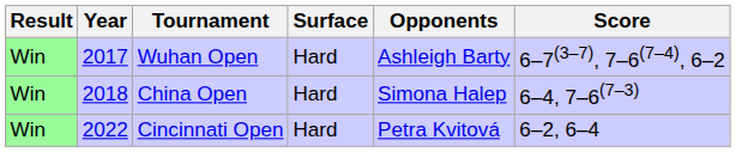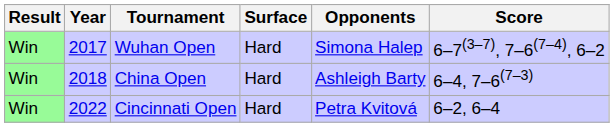 <table class="sortable wikitable">
 <tr>
 <th>Result</th>
 <th>Year</th>
 <th>Tournament</th>
 <th>Surface</th>
 <th>Opponents</th>
 <th class="unsortable">Score</th>
 </tr>
 <tr bgcolor=CCCCFF>
 <td bgcolor=98FB98>Win</td>
 <td><a href='#'>2017</a></td>
 <td><a href='#'>Wuhan Open</a></td>
 <td>Hard</td>
-<td> <a href='#'>Ashleigh Barty</a></td>
+<td> <a href='#'>Simona Halep</a></td>
 <td>6–7<sup>(3–7)</sup>, 7–6<sup>(7–4)</sup>, 6–2</td>
 </tr>
 <tr bgcolor=CCCCFF>
 <td bgcolor=98FB98>Win</td>
 <td><a href='#'>2018</a></td>
 <td><a href='#'>China Open</a></td>
 <td>Hard</td>
-<td> <a href='#'>Simona Halep</a></td>
+<td> <a href='#'>Ashleigh Barty</a></td>
 <td>6–4, 7–6<sup>(7–3)</sup></td>
 </tr>
 <tr bgcolor=CCCCFF>
 <td bgcolor=98FB98>Win</td>
 <td><a href='#'>2022</a></td>
 <td><a href='#'>Cincinnati Open</a></td>
 <td>Hard</td>
 <td> <a href='#'>Petra Kvitová</a></td>
 <td>6–2, 6–4</td>
 </tr>
 </table>
